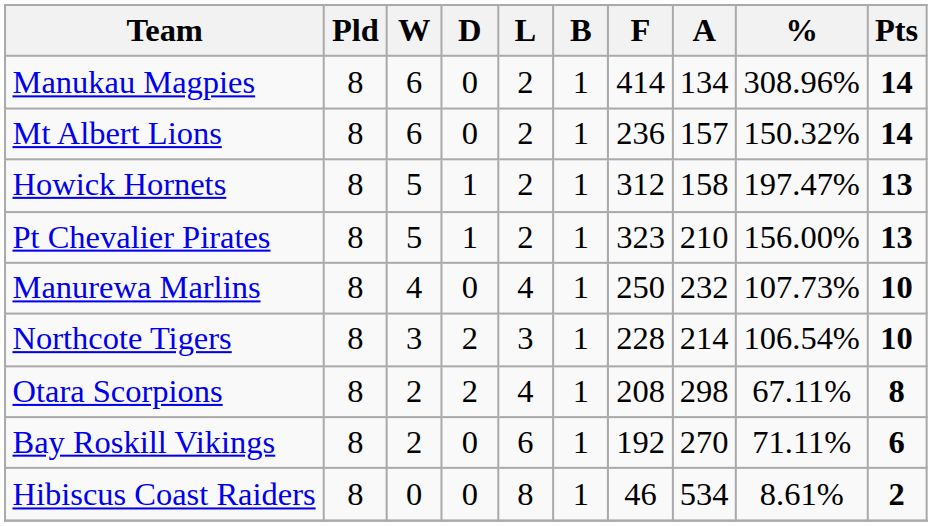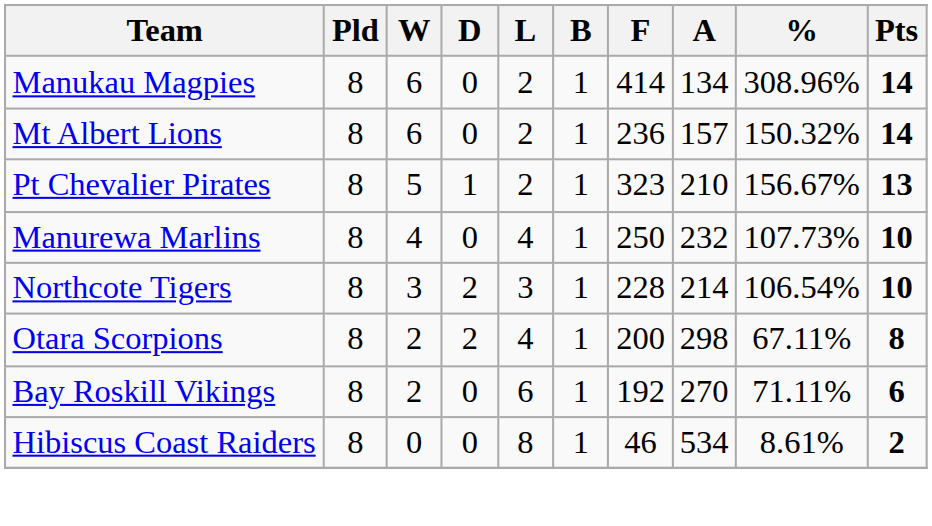 <table class="wikitable" style="text-align:center;">
 <tr>
 <th width=150>Team</th>
 <th width=20 abbr="Played">Pld</th>
 <th width=20 abbr="Won">W</th>
 <th width=20 abbr="Drawn">D</th>
 <th width=20 abbr="Lost">L</th>
 <th width=20 abbr="Bye">B</th>
 <th width=20 abbr="For">F</th>
 <th width=20 abbr="Against">A</th>
 <th width=20 abbr="Percentage">%</th>
 <th width=20 abbr="Points">Pts</th>
 </tr>
 <tr>
 <td style="text-align:left;"><a href='#'>Manukau Magpies</a></td>
 <td>8</td>
 <td>6</td>
 <td>0</td>
 <td>2</td>
 <td>1</td>
 <td>414</td>
 <td>134</td>
 <td>308.96%</td>
 <td><strong>14</strong></td>
 </tr>
 <tr>
 <td style="text-align:left;"><a href='#'>Mt Albert Lions</a></td>
 <td>8</td>
 <td>6</td>
 <td>0</td>
 <td>2</td>
 <td>1</td>
 <td>236</td>
 <td>157</td>
 <td>150.32%</td>
 <td><strong>14</strong></td>
 </tr>
 <tr>
-<td style="text-align:left;"><a href='#'>Howick Hornets</a></td>
-<td>8</td>
-<td>5</td>
-<td>1</td>
-<td>2</td>
-<td>1</td>
-<td>312</td>
-<td>158</td>
-<td>197.47%</td>
-<td><strong>13</strong></td>
-</tr>
-<tr>
 <td style="text-align:left;"><a href='#'>Pt Chevalier Pirates</a></td>
 <td>8</td>
 <td>5</td>
 <td>1</td>
 <td>2</td>
 <td>1</td>
 <td>323</td>
 <td>210</td>
-<td>156.00%</td>
+<td>156.67%</td>
 <td><strong>13</strong></td>
 </tr>
 <tr>
 <td style="text-align:left;"><a href='#'>Manurewa Marlins</a></td>
 <td>8</td>
 <td>4</td>
 <td>0</td>
 <td>4</td>
 <td>1</td>
 <td>250</td>
 <td>232</td>
 <td>107.73%</td>
 <td><strong>10</strong></td>
 </tr>
 <tr>
 <td style="text-align:left;"><a href='#'>Northcote Tigers</a></td>
 <td>8</td>
 <td>3</td>
 <td>2</td>
 <td>3</td>
 <td>1</td>
 <td>228</td>
 <td>214</td>
 <td>106.54%</td>
 <td><strong>10</strong></td>
 </tr>
 <tr>
 <td style="text-align:left;"><a href='#'>Otara Scorpions</a></td>
 <td>8</td>
 <td>2</td>
 <td>2</td>
 <td>4</td>
 <td>1</td>
-<td>208</td>
+<td>200</td>
 <td>298</td>
 <td>67.11%</td>
 <td><strong>8</strong></td>
 </tr>
 <tr>
 <td style="text-align:left;"><a href='#'>Bay Roskill Vikings</a></td>
 <td>8</td>
 <td>2</td>
 <td>0</td>
 <td>6</td>
 <td>1</td>
 <td>192</td>
 <td>270</td>
 <td>71.11%</td>
 <td><strong>6</strong></td>
 </tr>
 <tr>
 <td style="text-align:left;"><a href='#'>Hibiscus Coast Raiders</a></td>
 <td>8</td>
 <td>0</td>
 <td>0</td>
 <td>8</td>
 <td>1</td>
 <td>46</td>
 <td>534</td>
 <td>8.61%</td>
 <td><strong>2</strong></td>
 </tr>
 <tr>
 </tr>
 </table>
